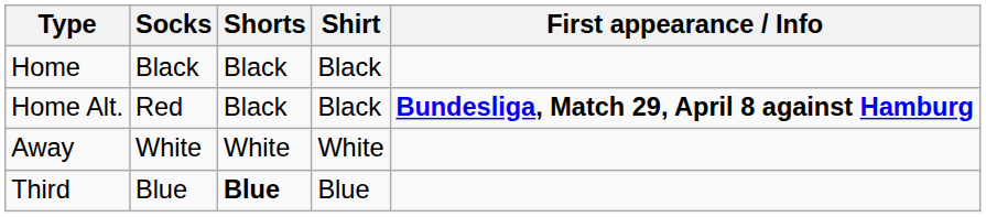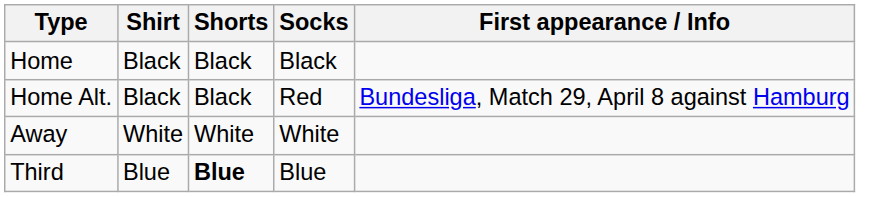 <table class="wikitable">
 <tr>
 <th>Type</th>
+<th>Shirt</th>
+<th>Shorts</th>
 <th>Socks</th>
-<th>Shorts</th>
-<th>Shirt</th>
 <th>First appearance / Info</th>
 </tr>
 <tr>
 <td>Home</td>
 <td>Black</td>
 <td>Black</td>
 <td>Black</td>
 <td></td>
 </tr>
 <tr>
 <td>Home Alt.</td>
-<td>Red</td>
 <td>Black</td>
 <td>Black</td>
-<td><strong><a href='#'>Bundesliga</a>, Match 29, April 8 against <a href='#'>Hamburg</a></strong></td>
+<td>Red</td>
+<td><a href='#'>Bundesliga</a>, Match 29, April 8 against <a href='#'>Hamburg</a></td>
 </tr>
 <tr>
 <td>Away</td>
 <td>White</td>
 <td>White</td>
 <td>White</td>
 <td></td>
 </tr>
 <tr>
 <td>Third</td>
 <td>Blue</td>
 <td><strong>Blue</strong></td>
 <td>Blue</td>
 <td></td>
 </tr>
 </table>
